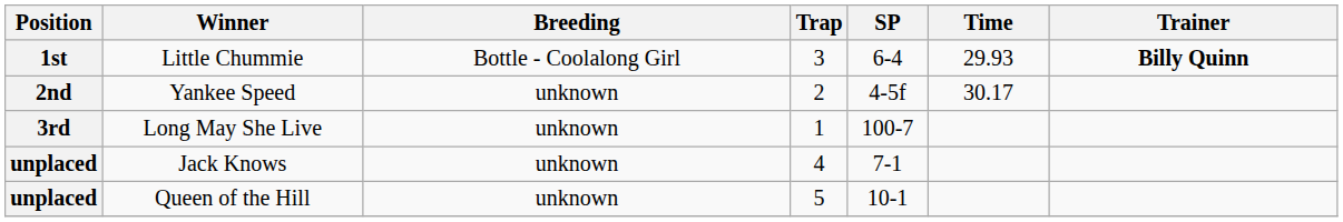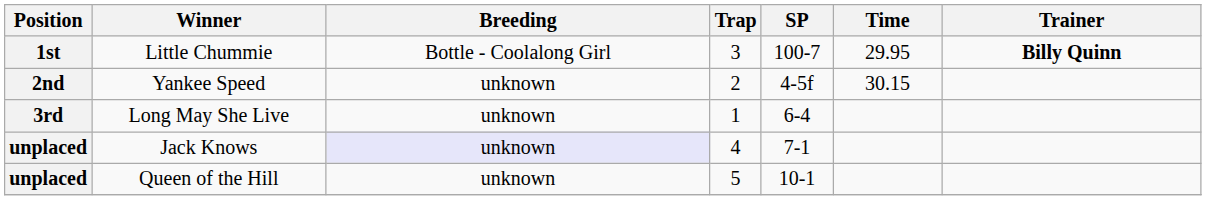 <table class="wikitable" style="text-align: center">
 <tr>
 <th width=30>Position</th>
 <th width=180>Winner</th>
 <th width=300>Breeding</th>
 <th width=30>Trap</th>
 <th width=50>SP</th>
 <th width=80>Time</th>
 <th width=200>Trainer</th>
 </tr>
 <tr>
 <th>1st</th>
 <td>Little Chummie</td>
 <td>Bottle - Coolalong Girl</td>
 <td>3</td>
-<td>6-4</td>
-<td>29.93</td>
+<td>100-7</td>
+<td>29.95</td>
 <td><strong>Billy Quinn</strong></td>
 </tr>
 <tr>
 <th>2nd</th>
 <td>Yankee Speed</td>
 <td>unknown</td>
 <td>2</td>
 <td>4-5f</td>
-<td>30.17</td>
+<td>30.15</td>
 <td></td>
 </tr>
 <tr>
 <th>3rd</th>
 <td>Long May She Live</td>
 <td>unknown</td>
 <td>1</td>
-<td>100-7</td>
+<td>6-4</td>
 <td></td>
 <td></td>
 </tr>
 <tr>
 <th>unplaced</th>
 <td>Jack Knows</td>
-<td>unknown</td>
+<td style="background: lavender;">unknown</td>
 <td>4</td>
 <td>7-1</td>
 <td></td>
 <td></td>
 </tr>
 <tr>
 <th>unplaced</th>
 <td>Queen of the Hill</td>
 <td>unknown</td>
 <td>5</td>
 <td>10-1</td>
 <td></td>
 <td></td>
 </tr>
 <tr>
 </tr>
 </table>
